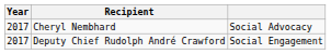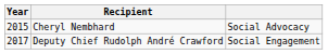 <table class="wikitable sortable">
 <tr>
 <th>Year</th>
 <th>Recipient</th>
 <th></th>
 </tr>
 <tr>
-<td>2017</td>
+<td>2015</td>
 <td>Cheryl Nembhard</td>
 <td>Social Advocacy</td>
 </tr>
 <tr>
 <td>2017</td>
 <td>Deputy Chief Rudolph André Crawford</td>
 <td>Social Engagement</td>
 </tr>
 </table>
